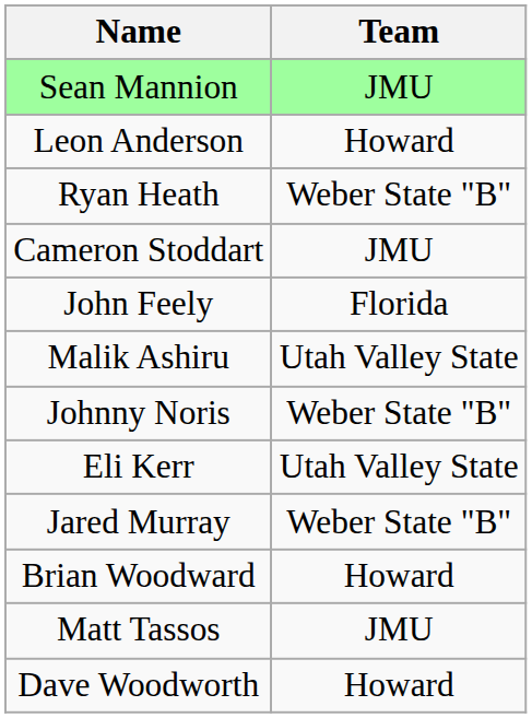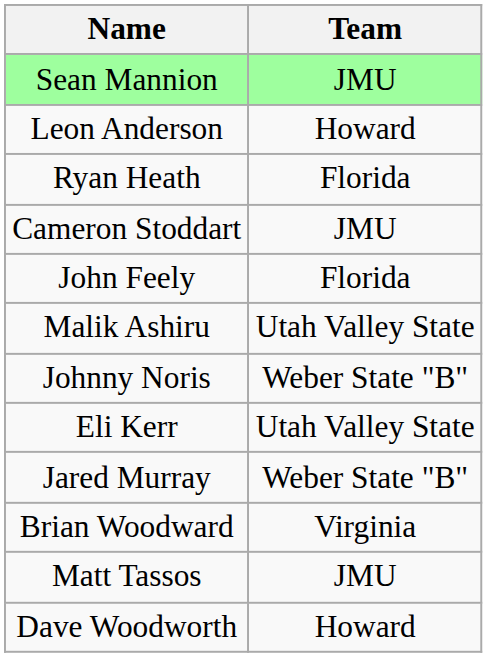 <table class="wikitable" style="text-align:center">
 <tr>
 <th>Name</th>
 <th>Team</th>
 </tr>
 <tr bgcolor="#9eff9e">
 <td>Sean Mannion</td>
 <td>JMU</td>
 </tr>
 <tr>
 <td>Leon Anderson</td>
 <td>Howard</td>
 </tr>
 <tr>
 <td>Ryan Heath</td>
-<td>Weber State "B"</td>
+<td>Florida</td>
 </tr>
 <tr>
 <td>Cameron Stoddart</td>
 <td>JMU</td>
 </tr>
 <tr>
 <td>John Feely</td>
 <td>Florida</td>
 </tr>
 <tr>
 <td>Malik Ashiru</td>
 <td>Utah Valley State</td>
 </tr>
 <tr>
 <td>Johnny Noris</td>
 <td>Weber State "B"</td>
 </tr>
 <tr>
 <td>Eli Kerr</td>
 <td>Utah Valley State</td>
 </tr>
 <tr>
 <td>Jared Murray</td>
 <td>Weber State "B"</td>
 </tr>
 <tr>
 <td>Brian Woodward</td>
-<td>Howard</td>
+<td>Virginia</td>
 </tr>
 <tr>
 <td>Matt Tassos</td>
 <td>JMU</td>
 </tr>
 <tr>
 <td>Dave Woodworth</td>
 <td>Howard</td>
 </tr>
 </table>
